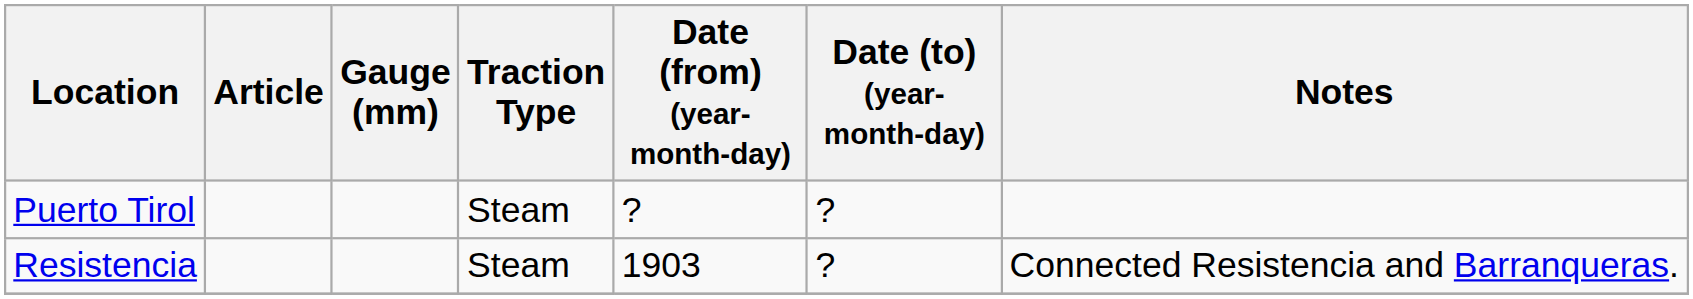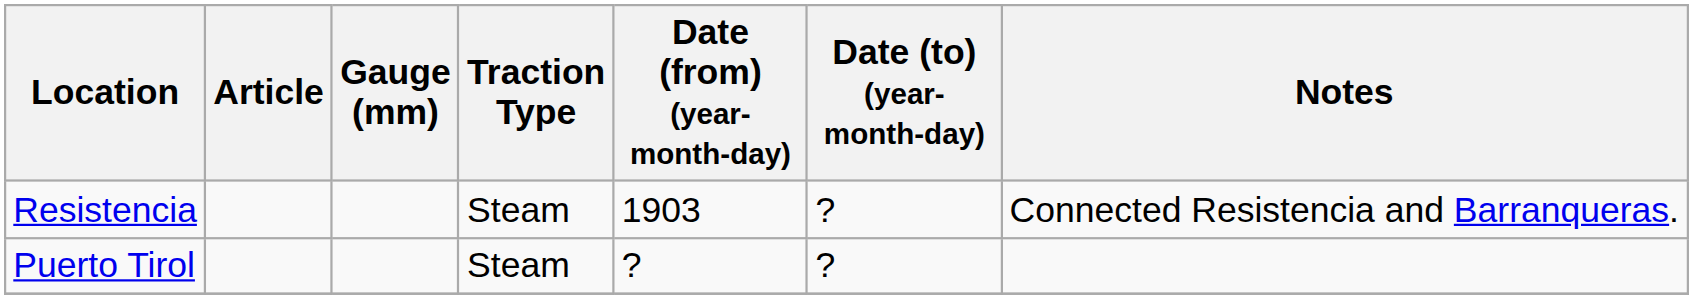 <table class="wikitable sortable">
 <tr>
 <th>Location</th>
 <th>Article</th>
 <th>Gauge<br> (mm)</th>
 <th>Traction<br>Type</th>
 <th width=80px>Date (from)<br><small>(year-month-day)</small></th>
 <th width=80px>Date (to)<br><small>(year-month-day)</small></th>
 <th>Notes</th>
 </tr>
 <tr>
+<td><a href='#'>Resistencia</a></td>
+<td> </td>
+<td align=right></td>
+<td>Steam</td>
+<td>1903</td>
+<td>?</td>
+<td>Connected Resistencia and <a href='#'>Barranqueras</a>.</td>
+</tr>
+<tr>
 <td><a href='#'>Puerto Tirol</a></td>
 <td> </td>
 <td align=right></td>
 <td>Steam</td>
 <td>?</td>
 <td>?</td>
 <td> </td>
 </tr>
 <tr>
-<td><a href='#'>Resistencia</a></td>
-<td> </td>
-<td align=right></td>
-<td>Steam</td>
-<td>1903</td>
-<td>?</td>
-<td>Connected Resistencia and <a href='#'>Barranqueras</a>.</td>
-</tr>
-<tr>
 </tr>
 </table>
